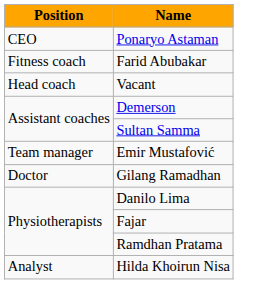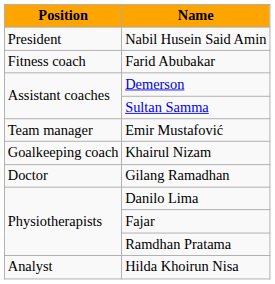 <table class="wikitable">
 <tr>
 <th style="color:black; background:orange;">Position</th>
 <th style="color:black; background:orange;">Name</th>
 </tr>
 <tr>
-<td>CEO</td>
-<td> <a href='#'>Ponaryo Astaman</a></td>
+<td>President</td>
+<td> Nabil Husein Said Amin</td>
 </tr>
 <tr>
 <td>Fitness coach</td>
 <td> Farid Abubakar</td>
-</tr>
-<tr>
-<td>Head coach</td>
-<td>Vacant</td>
 </tr>
 <tr>
 <td rowspan="2">Assistant coaches</td>
 <td> <a href='#'>Demerson</a></td>
 </tr>
 <tr>
 <td> <a href='#'>Sultan Samma</a></td>
 </tr>
 <tr>
 <td>Team manager</td>
 <td> Emir Mustafović</td>
+</tr>
+<tr>
+<td>Goalkeeping coach</td>
+<td> Khairul Nizam</td>
 </tr>
 <tr>
 <td>Doctor</td>
 <td> Gilang Ramadhan</td>
 </tr>
 <tr>
 <td rowspan="3">Physiotherapists</td>
 <td> Danilo Lima</td>
 </tr>
 <tr>
 <td> Fajar</td>
 </tr>
 <tr>
 <td> Ramdhan Pratama</td>
 </tr>
 <tr>
 <td>Analyst</td>
 <td> Hilda Khoirun Nisa</td>
 </tr>
 </table>
